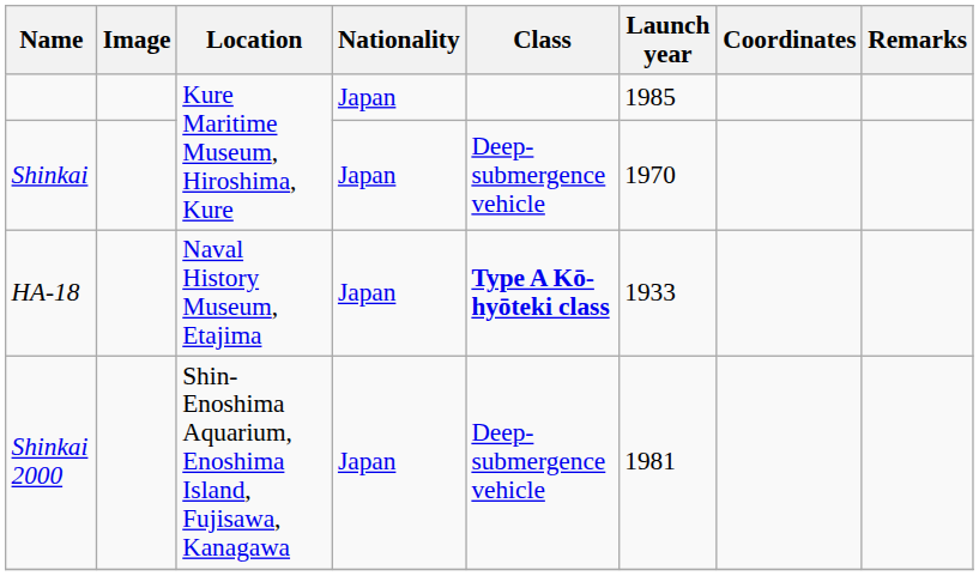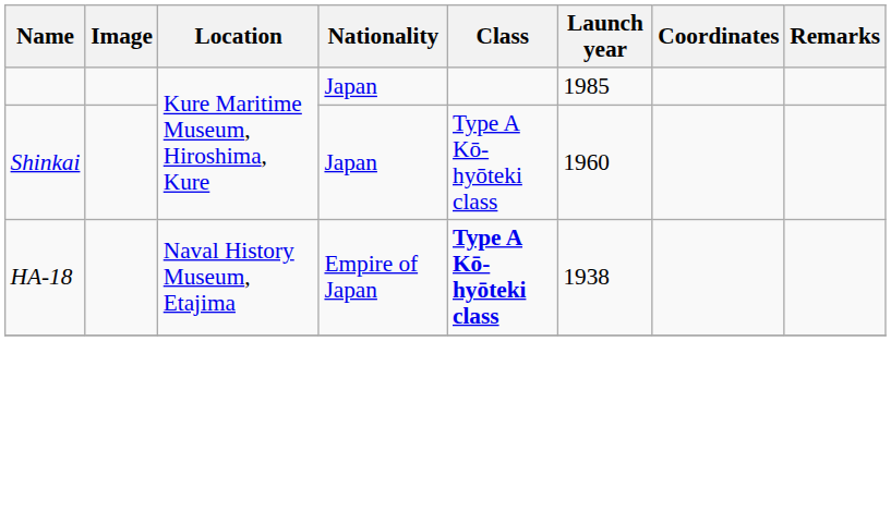 <table class="wikitable">
 <tr>
 <th>Name</th>
 <th>Image</th>
 <th>Location</th>
 <th>Nationality</th>
 <th>Class</th>
 <th>Launch year</th>
 <th>Coordinates</th>
 <th>Remarks</th>
 </tr>
 <tr>
 <td></td>
 <td></td>
 <td rowspan=2><a href='#'>Kure Maritime Museum</a>, <a href='#'>Hiroshima</a>, <a href='#'>Kure</a></td>
 <td> <a href='#'>Japan</a></td>
 <td></td>
 <td>1985</td>
 <td></td>
 <td></td>
 </tr>
 <tr>
 <td data-sort-value=Shinkai><a href='#'><em>Shinkai</em></a></td>
 <td></td>
 <td> <a href='#'>Japan</a></td>
-<td><a href='#'>Deep-submergence vehicle</a></td>
-<td>1970</td>
+<td><a href='#'>Type A Kō-hyōteki class</a></td>
+<td>1960</td>
 <td></td>
 <td></td>
 </tr>
 <tr>
 <td><em>HA-18</em></td>
 <td></td>
 <td><a href='#'>Naval History Museum</a>, <a href='#'>Etajima</a></td>
-<td> <a href='#'>Japan</a></td>
+<td> <a href='#'>Empire of Japan</a></td>
 <td><strong><a href='#'>Type A Kō-hyōteki class</a></strong></td>
-<td>1933</td>
-<td></td>
-<td></td>
-</tr>
-<tr>
-<td data-sort-value=Shinkai 2000><a href='#'><em>Shinkai 2000</em></a></td>
-<td></td>
-<td>Shin-Enoshima Aquarium, <a href='#'>Enoshima Island</a>, <a href='#'>Fujisawa</a>, <a href='#'>Kanagawa</a></td>
-<td> <a href='#'>Japan</a></td>
-<td><a href='#'>Deep-submergence vehicle</a></td>
-<td>1981</td>
+<td>1938</td>
 <td></td>
 <td></td>
 </tr>
 <tr>
 </tr>
 </table>
